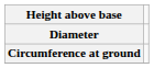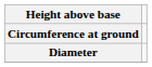 <table class="wikitable">
 <tr>
 <th>Height above base</th>
+<td></td>
+</tr>
+<tr>
+<th>Circumference at ground</th>
 <td></td>
 </tr>
 <tr>
 <th>Diameter</th>
 <td></td>
 </tr>
 <tr>
-<th>Circumference at ground</th>
-<td></td>
-</tr>
-<tr>
 </tr>
 </table>
